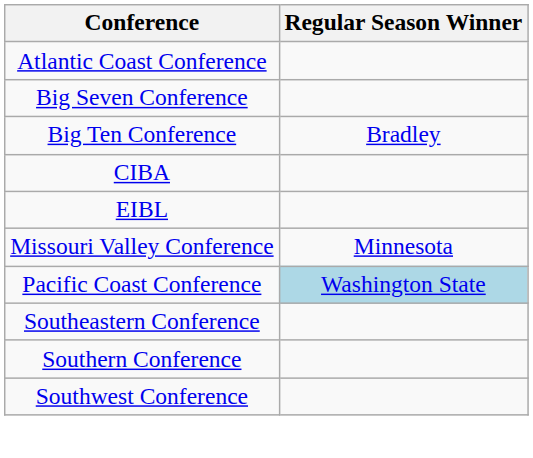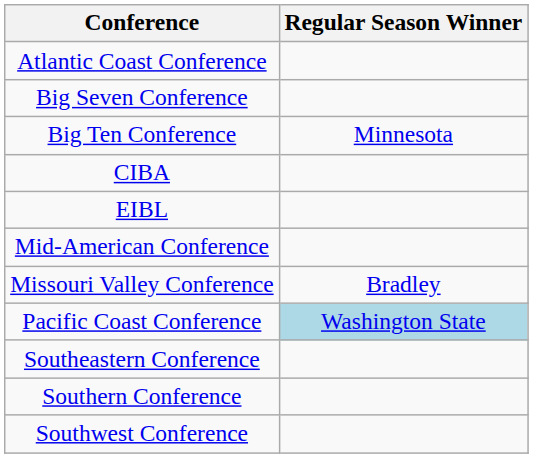 <table class="wikitable" style="text-align:center;">
 <tr>
 <th>Conference</th>
 <th>Regular Season Winner</th>
 </tr>
 <tr>
 <td><a href='#'>Atlantic Coast Conference</a></td>
 <td></td>
 </tr>
 <tr>
 <td><a href='#'>Big Seven Conference</a></td>
 <td></td>
 </tr>
 <tr>
 <td><a href='#'>Big Ten Conference</a></td>
-<td><a href='#'>Bradley</a></td>
+<td><a href='#'>Minnesota</a></td>
 </tr>
 <tr>
 <td><a href='#'>CIBA</a></td>
 <td></td>
 </tr>
 <tr>
 <td><a href='#'>EIBL</a></td>
 <td></td>
 </tr>
 <tr>
+<td><a href='#'>Mid-American Conference</a></td>
+<td></td>
+</tr>
+<tr>
 <td><a href='#'>Missouri Valley Conference</a></td>
-<td><a href='#'>Minnesota</a></td>
+<td><a href='#'>Bradley</a></td>
 </tr>
 <tr>
 <td><a href='#'>Pacific Coast Conference</a></td>
 <td style="background: lightblue;"><a href='#'>Washington State</a></td>
 </tr>
 <tr>
 <td><a href='#'>Southeastern Conference</a></td>
 <td></td>
 </tr>
 <tr>
 <td><a href='#'>Southern Conference</a></td>
 <td></td>
 </tr>
 <tr>
 <td><a href='#'>Southwest Conference</a></td>
 <td></td>
 </tr>
 </table>
